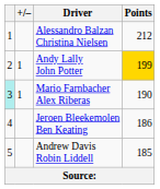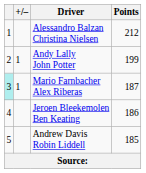 <table class="wikitable" style="font-size: 95%;">
 <tr>
 <th scope="col"></th>
 <th scope="col">+/–</th>
 <th scope="col">Driver</th>
 <th scope="col">Points</th>
 </tr>
 <tr>
 <td align=center>1</td>
 <td align="left"></td>
 <td> <a href='#'>Alessandro Balzan</a><br> <a href='#'>Christina Nielsen</a></td>
 <td align=right>212</td>
 </tr>
 <tr>
 <td align=center>2</td>
 <td align="left"> 1</td>
 <td> <a href='#'>Andy Lally</a><br> <a href='#'>John Potter</a></td>
-<td align=right style="background: gold;">199</td>
+<td align=right>199</td>
 </tr>
 <tr>
 <td align=center style="background: paleturquoise;">3</td>
 <td align="left"> 1</td>
 <td> <a href='#'>Mario Farnbacher</a><br> <a href='#'>Alex Riberas</a></td>
-<td align=right>190</td>
+<td align=right>187</td>
 </tr>
 <tr>
 <td align=center>4</td>
 <td align="left"></td>
 <td> <a href='#'>Jeroen Bleekemolen</a><br> <a href='#'>Ben Keating</a></td>
 <td align=right>186</td>
 </tr>
 <tr>
 <td align=center>5</td>
 <td align="left"></td>
 <td> Andrew Davis<br> <a href='#'>Robin Liddell</a></td>
 <td align=right>185</td>
 </tr>
 <tr>
 <th colspan=5>Source:</th>
 </tr>
 </table>
